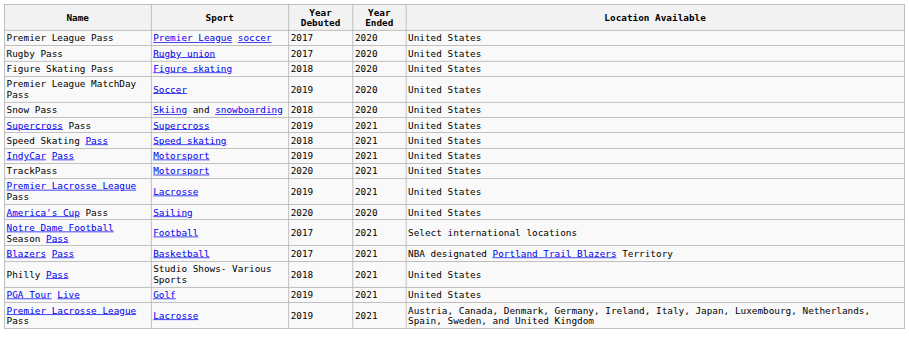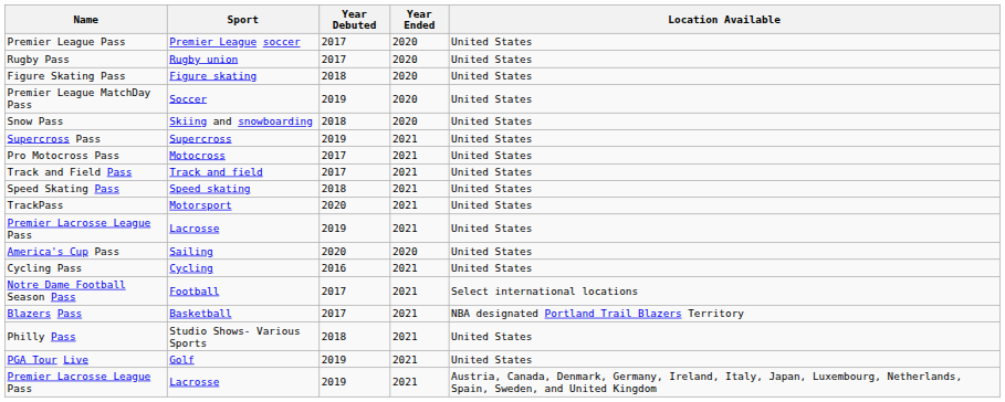 <table class="wikitable sortable">
 <tr>
 <th>Name</th>
 <th>Sport</th>
 <th>Year Debuted</th>
 <th>Year Ended</th>
 <th>Location Available</th>
 </tr>
 <tr>
 <td>Premier League Pass</td>
 <td><a href='#'>Premier League</a> <a href='#'>soccer</a></td>
 <td>2017</td>
 <td>2020</td>
 <td>United States</td>
 </tr>
 <tr>
 <td>Rugby Pass</td>
 <td><a href='#'>Rugby union</a></td>
 <td>2017</td>
 <td>2020</td>
 <td>United States</td>
 </tr>
 <tr>
 <td>Figure Skating Pass</td>
 <td><a href='#'>Figure skating</a></td>
 <td>2018</td>
 <td>2020</td>
 <td>United States</td>
 </tr>
 <tr>
 <td>Premier League MatchDay Pass</td>
 <td><a href='#'>Soccer</a></td>
 <td>2019</td>
 <td>2020</td>
 <td>United States</td>
 </tr>
 <tr>
 <td>Snow Pass</td>
 <td><a href='#'>Skiing</a> and <a href='#'>snowboarding</a></td>
 <td>2018</td>
 <td>2020</td>
 <td>United States</td>
 </tr>
 <tr>
 <td><a href='#'>Supercross</a> Pass</td>
 <td><a href='#'>Supercross</a></td>
 <td>2019</td>
 <td>2021</td>
 <td>United States</td>
 </tr>
 <tr>
-<td>Speed Skating <a href='#'>Pass</a></td>
-<td><a href='#'>Speed skating</a></td>
-<td>2018</td>
+<td>Pro Motocross Pass</td>
+<td><a href='#'>Motocross</a></td>
+<td>2017</td>
 <td>2021</td>
 <td>United States</td>
 </tr>
 <tr>
-<td><a href='#'>IndyCar</a> <a href='#'>Pass</a></td>
-<td><a href='#'>Motorsport</a></td>
-<td>2019</td>
+<td>Track and Field <a href='#'>Pass</a></td>
+<td><a href='#'>Track and field</a></td>
+<td>2017</td>
+<td>2021</td>
+<td>United States</td>
+</tr>
+<tr>
+<td>Speed Skating <a href='#'>Pass</a></td>
+<td><a href='#'>Speed skating</a></td>
+<td>2018</td>
 <td>2021</td>
 <td>United States</td>
 </tr>
 <tr>
 <td>TrackPass</td>
 <td><a href='#'>Motorsport</a></td>
 <td>2020</td>
 <td>2021</td>
 <td>United States</td>
 </tr>
 <tr>
 <td><a href='#'>Premier Lacrosse League</a> Pass</td>
 <td><a href='#'>Lacrosse</a></td>
 <td>2019</td>
 <td>2021</td>
 <td>United States</td>
 </tr>
 <tr>
 <td><a href='#'>America's Cup</a> Pass</td>
 <td><a href='#'>Sailing</a></td>
 <td>2020</td>
 <td>2020</td>
+<td>United States</td>
+</tr>
+<tr>
+<td>Cycling Pass</td>
+<td><a href='#'>Cycling</a></td>
+<td>2016</td>
+<td>2021</td>
 <td>United States</td>
 </tr>
 <tr>
 <td><a href='#'>Notre Dame Football</a> Season <a href='#'>Pass</a></td>
 <td><a href='#'>Football</a></td>
 <td>2017</td>
 <td>2021</td>
 <td>Select international locations</td>
 </tr>
 <tr>
 <td><a href='#'>Blazers</a> <a href='#'>Pass</a></td>
 <td><a href='#'>Basketball</a></td>
 <td>2017</td>
 <td>2021</td>
 <td>NBA designated <a href='#'>Portland Trail Blazers</a> Territory</td>
 </tr>
 <tr>
 <td>Philly <a href='#'>Pass</a></td>
 <td>Studio Shows- Various Sports</td>
 <td>2018</td>
 <td>2021</td>
 <td>United States</td>
 </tr>
 <tr>
 <td><a href='#'>PGA Tour</a> <a href='#'>Live</a></td>
 <td><a href='#'>Golf</a></td>
 <td>2019</td>
 <td>2021</td>
 <td>United States</td>
 </tr>
 <tr>
 <td><a href='#'>Premier Lacrosse League</a> Pass</td>
 <td><a href='#'>Lacrosse</a></td>
 <td>2019</td>
 <td>2021</td>
 <td>Austria, Canada, Denmark, Germany, Ireland, Italy, Japan, Luxembourg, Netherlands, Spain, Sweden, and United Kingdom</td>
 </tr>
 </table>
